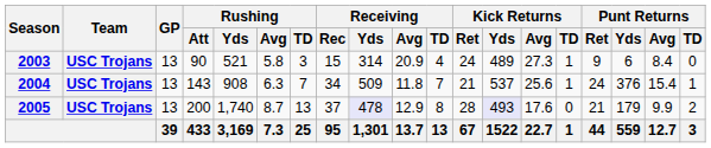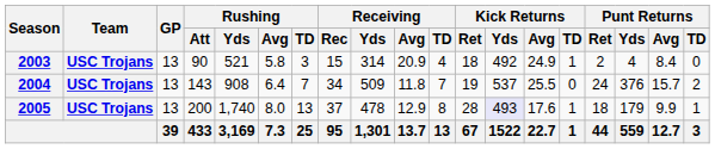 <table class="wikitable" style="text-align:center;">
 <tr>
 <th rowspan="2">Season</th>
 <th rowspan="2">Team</th>
 <th rowspan="2">GP</th>
 <th colspan="4">Rushing</th>
 <th colspan="4">Receiving</th>
 <th colspan="4">Kick Returns</th>
 <th colspan="4">Punt Returns</th>
 </tr>
 <tr>
 <th>Att</th>
 <th>Yds</th>
 <th>Avg</th>
 <th>TD</th>
 <th>Rec</th>
 <th>Yds</th>
 <th>Avg</th>
 <th>TD</th>
 <th>Ret</th>
 <th>Yds</th>
 <th>Avg</th>
 <th>TD</th>
 <th>Ret</th>
 <th>Yds</th>
 <th>Avg</th>
 <th>TD</th>
 </tr>
 <tr>
 <th><a href='#'>2003</a></th>
 <th><a href='#'>USC Trojans</a></th>
 <td>13</td>
 <td>90</td>
 <td>521</td>
 <td>5.8</td>
 <td>3</td>
 <td>15</td>
 <td>314</td>
 <td>20.9</td>
 <td>4</td>
-<td>24</td>
-<td>489</td>
-<td>27.3</td>
+<td>18</td>
+<td>492</td>
+<td>24.9</td>
 <td>1</td>
-<td>9</td>
-<td>6</td>
+<td>2</td>
+<td>4</td>
 <td>8.4</td>
 <td>0</td>
 </tr>
 <tr>
 <th><a href='#'>2004</a></th>
 <th><a href='#'>USC Trojans</a></th>
 <td>13</td>
 <td>143</td>
 <td>908</td>
-<td>6.3</td>
+<td>6.4</td>
 <td>7</td>
 <td>34</td>
 <td>509</td>
 <td>11.8</td>
 <td>7</td>
-<td>21</td>
+<td>19</td>
 <td>537</td>
-<td>25.6</td>
-<td>1</td>
+<td>25.5</td>
+<td>0</td>
 <td>24</td>
 <td>376</td>
-<td>15.4</td>
-<td>1</td>
+<td>15.7</td>
+<td>2</td>
 </tr>
 <tr>
 <th><a href='#'>2005</a></th>
 <th><a href='#'>USC Trojans</a></th>
 <td>13</td>
 <td>200</td>
 <td>1,740</td>
-<td>8.7</td>
+<td>8.0</td>
 <td>13</td>
 <td>37</td>
-<td style="background: lavender;">478</td>
+<td>478</td>
 <td>12.9</td>
 <td>8</td>
 <td>28</td>
 <td style="background: lavender;">493</td>
 <td>17.6</td>
-<td>0</td>
-<td>21</td>
+<td>1</td>
+<td>18</td>
 <td>179</td>
 <td>9.9</td>
-<td>2</td>
+<td>1</td>
 </tr>
 <tr>
 <th colspan="2"></th>
 <th>39</th>
 <th>433</th>
 <th>3,169</th>
 <th>7.3</th>
 <th>25</th>
 <th>95</th>
 <th>1,301</th>
 <th>13.7</th>
 <th>13</th>
 <th>67</th>
 <th>1522</th>
 <th>22.7</th>
 <th>1</th>
 <th>44</th>
 <th>559</th>
 <th>12.7</th>
 <th>3</th>
 </tr>
 </table>
